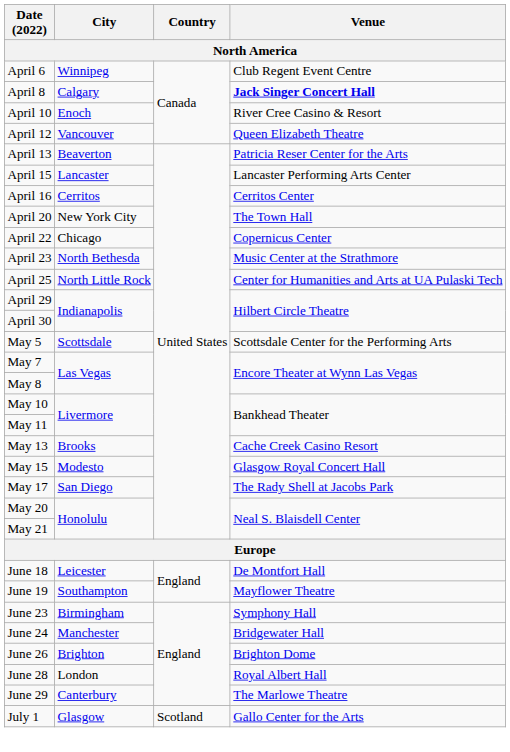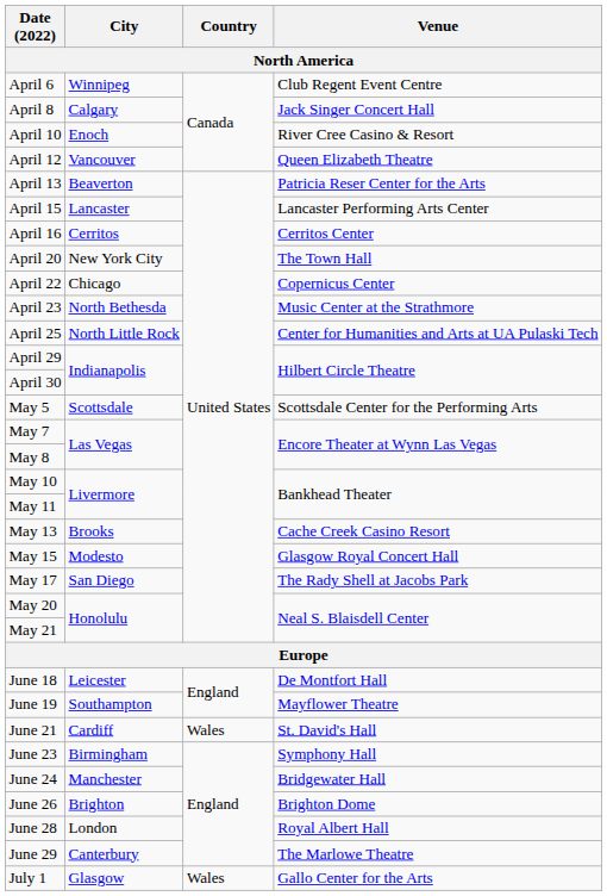 <table class="wikitable">
 <tr>
 <th>Date<br>(2022)</th>
 <th>City</th>
 <th>Country</th>
 <th>Venue</th>
 </tr>
 <tr>
 <th colspan="4">North America</th>
 </tr>
 <tr>
 <td>April 6</td>
 <td><a href='#'>Winnipeg</a></td>
 <td rowspan="4">Canada</td>
 <td>Club Regent Event Centre</td>
 </tr>
 <tr>
 <td>April 8</td>
 <td><a href='#'>Calgary</a></td>
-<td><strong><a href='#'>Jack Singer Concert Hall</a></strong></td>
+<td><a href='#'>Jack Singer Concert Hall</a></td>
 </tr>
 <tr>
 <td>April 10</td>
 <td><a href='#'>Enoch</a></td>
 <td>River Cree Casino & Resort</td>
 </tr>
 <tr>
 <td>April 12</td>
 <td><a href='#'>Vancouver</a></td>
 <td><a href='#'>Queen Elizabeth Theatre</a></td>
 </tr>
 <tr>
 <td>April 13</td>
 <td><a href='#'>Beaverton</a></td>
 <td rowspan="19">United States</td>
 <td><a href='#'>Patricia Reser Center for the Arts</a></td>
 </tr>
 <tr>
 <td>April 15</td>
 <td><a href='#'>Lancaster</a></td>
 <td>Lancaster Performing Arts Center</td>
 </tr>
 <tr>
 <td>April 16</td>
 <td><a href='#'>Cerritos</a></td>
 <td><a href='#'>Cerritos Center</a></td>
 </tr>
 <tr>
 <td>April 20</td>
 <td>New York City</td>
 <td><a href='#'>The Town Hall</a></td>
 </tr>
 <tr>
 <td>April 22</td>
 <td>Chicago</td>
 <td><a href='#'>Copernicus Center</a></td>
 </tr>
 <tr>
 <td>April 23</td>
 <td><a href='#'>North Bethesda</a></td>
 <td><a href='#'>Music Center at the Strathmore</a></td>
 </tr>
 <tr>
 <td>April 25</td>
 <td><a href='#'>North Little Rock</a></td>
 <td><a href='#'>Center for Humanities and Arts at UA Pulaski Tech</a></td>
 </tr>
 <tr>
 <td>April 29</td>
 <td rowspan="2"><a href='#'>Indianapolis</a></td>
 <td rowspan="2"><a href='#'>Hilbert Circle Theatre</a></td>
 </tr>
 <tr>
 <td>April 30</td>
 </tr>
 <tr>
 <td>May 5</td>
 <td><a href='#'>Scottsdale</a></td>
 <td>Scottsdale Center for the Performing Arts</td>
 </tr>
 <tr>
 <td>May 7</td>
 <td rowspan="2"><a href='#'>Las Vegas</a></td>
 <td rowspan="2"><a href='#'>Encore Theater at Wynn Las Vegas</a></td>
 </tr>
 <tr>
 <td>May 8</td>
 </tr>
 <tr>
 <td>May 10</td>
 <td rowspan="2"><a href='#'>Livermore</a></td>
 <td rowspan="2">Bankhead Theater</td>
 </tr>
 <tr>
 <td>May 11</td>
 </tr>
 <tr>
 <td>May 13</td>
 <td><a href='#'>Brooks</a></td>
 <td><a href='#'>Cache Creek Casino Resort</a></td>
 </tr>
 <tr>
 <td>May 15</td>
 <td><a href='#'>Modesto</a></td>
 <td><a href='#'>Glasgow Royal Concert Hall</a></td>
 </tr>
 <tr>
 <td>May 17</td>
 <td><a href='#'>San Diego</a></td>
 <td><a href='#'>The Rady Shell at Jacobs Park</a></td>
 </tr>
 <tr>
 <td>May 20</td>
 <td rowspan="2"><a href='#'>Honolulu</a></td>
 <td rowspan="2"><a href='#'>Neal S. Blaisdell Center</a></td>
 </tr>
 <tr>
 <td>May 21</td>
 </tr>
 <tr>
 <th colspan="4">Europe</th>
 </tr>
 <tr>
 <td>June 18</td>
 <td><a href='#'>Leicester</a></td>
 <td rowspan="2">England</td>
 <td><a href='#'>De Montfort Hall</a></td>
 </tr>
 <tr>
 <td>June 19</td>
 <td><a href='#'>Southampton</a></td>
 <td><a href='#'>Mayflower Theatre</a></td>
 </tr>
 <tr>
+<td>June 21</td>
+<td><a href='#'>Cardiff</a></td>
+<td>Wales</td>
+<td><a href='#'>St. David's Hall</a></td>
+</tr>
+<tr>
 <td>June 23</td>
 <td><a href='#'>Birmingham</a></td>
 <td rowspan="5">England</td>
 <td><a href='#'>Symphony Hall</a></td>
 </tr>
 <tr>
 <td>June 24</td>
 <td><a href='#'>Manchester</a></td>
 <td><a href='#'>Bridgewater Hall</a></td>
 </tr>
 <tr>
 <td>June 26</td>
 <td><a href='#'>Brighton</a></td>
 <td><a href='#'>Brighton Dome</a></td>
 </tr>
 <tr>
 <td>June 28</td>
 <td>London</td>
 <td><a href='#'>Royal Albert Hall</a></td>
 </tr>
 <tr>
 <td>June 29</td>
 <td><a href='#'>Canterbury</a></td>
 <td><a href='#'>The Marlowe Theatre</a></td>
 </tr>
 <tr>
 <td>July 1</td>
 <td><a href='#'>Glasgow</a></td>
-<td>Scotland</td>
+<td>Wales</td>
 <td><a href='#'>Gallo Center for the Arts</a></td>
 </tr>
 </table>
